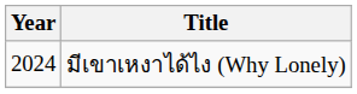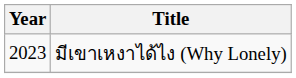 <table class="wikitable">
 <tr>
 <th>Year</th>
 <th>Title</th>
 </tr>
 <tr>
-<td>2024</td>
+<td>2023</td>
 <td>มีเขาเหงาได้ไง (Why Lonely)</td>
 </tr>
 <tr>
 </tr>
 </table>
